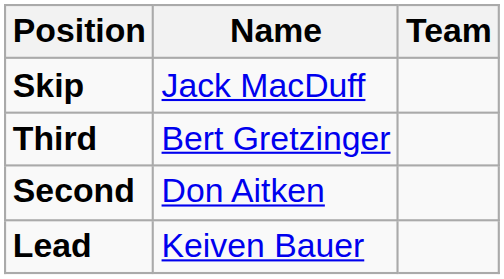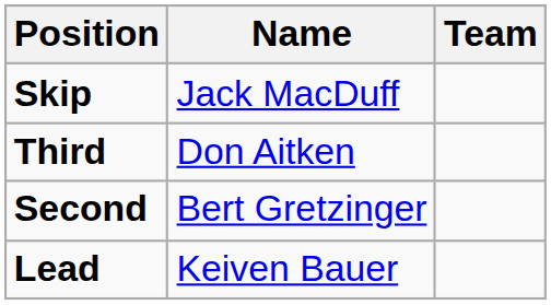 <table class="wikitable">
 <tr>
 <th><strong>Position</strong></th>
 <th><strong>Name</strong></th>
 <th><strong>Team</strong></th>
 </tr>
 <tr>
 <td><strong>Skip</strong></td>
 <td><a href='#'>Jack MacDuff</a></td>
 <td></td>
 </tr>
 <tr>
 <td><strong>Third</strong></td>
-<td><a href='#'>Bert Gretzinger</a></td>
+<td><a href='#'>Don Aitken</a></td>
 <td></td>
 </tr>
 <tr>
 <td><strong>Second</strong></td>
-<td><a href='#'>Don Aitken</a></td>
+<td><a href='#'>Bert Gretzinger</a></td>
 <td></td>
 </tr>
 <tr>
 <td><strong>Lead</strong></td>
 <td><a href='#'>Keiven Bauer</a></td>
 <td></td>
 </tr>
 </table>
